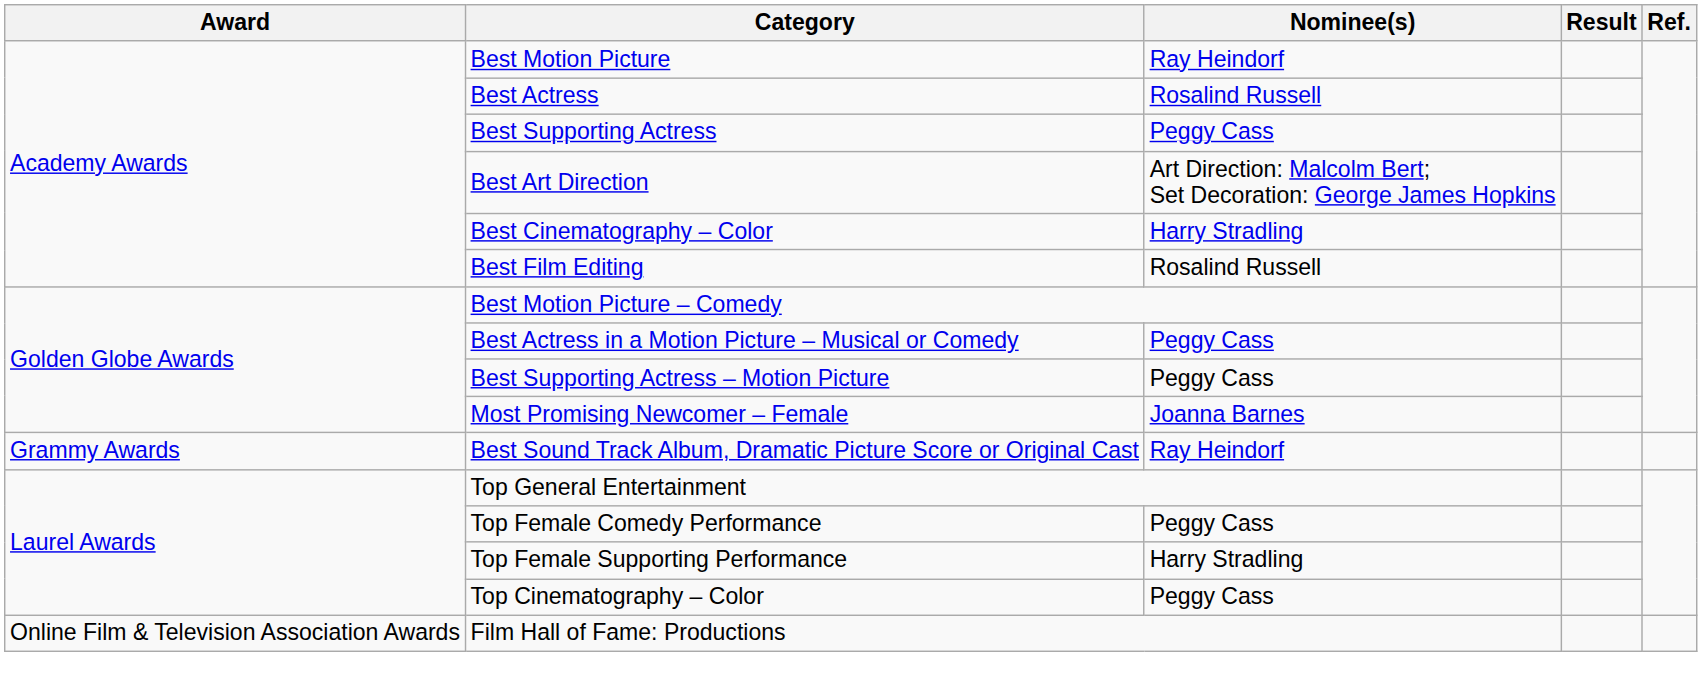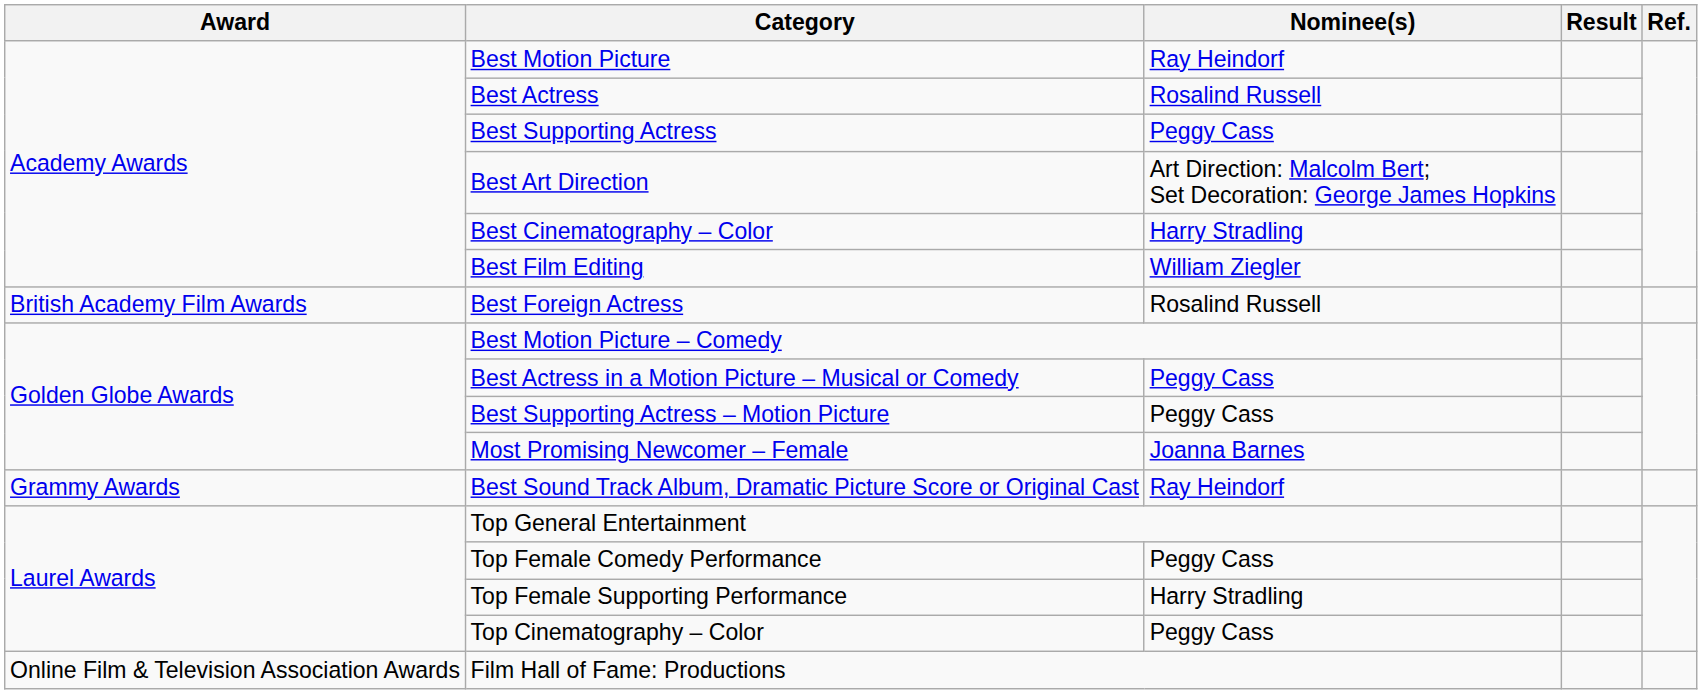 <table class="wikitable plainrowheaders">
 <tr>
 <th>Award</th>
 <th>Category</th>
 <th>Nominee(s)</th>
 <th>Result</th>
 <th>Ref.</th>
 </tr>
 <tr>
 <td rowspan="6"><a href='#'>Academy Awards</a></td>
 <td><a href='#'>Best Motion Picture</a></td>
 <td><a href='#'>Ray Heindorf</a></td>
 <td></td>
 <td align="center" rowspan="6"></td>
 </tr>
 <tr>
 <td><a href='#'>Best Actress</a></td>
 <td><a href='#'>Rosalind Russell</a></td>
 <td></td>
 </tr>
 <tr>
 <td><a href='#'>Best Supporting Actress</a></td>
 <td><a href='#'>Peggy Cass</a></td>
 <td></td>
 </tr>
 <tr>
 <td><a href='#'>Best Art Direction</a></td>
 <td>Art Direction: <a href='#'>Malcolm Bert</a>; <br> Set Decoration: <a href='#'>George James Hopkins</a></td>
 <td></td>
 </tr>
 <tr>
 <td><a href='#'>Best Cinematography – Color</a></td>
 <td><a href='#'>Harry Stradling</a></td>
 <td></td>
 </tr>
 <tr>
 <td><a href='#'>Best Film Editing</a></td>
+<td><a href='#'>William Ziegler</a></td>
+<td></td>
+</tr>
+<tr>
+<td><a href='#'>British Academy Film Awards</a></td>
+<td><a href='#'>Best Foreign Actress</a></td>
 <td>Rosalind Russell</td>
 <td></td>
+<td align="center"></td>
 </tr>
 <tr>
 <td rowspan="4"><a href='#'>Golden Globe Awards</a></td>
 <td colspan="2"><a href='#'>Best Motion Picture – Comedy</a></td>
 <td></td>
 <td align="center" rowspan="4"></td>
 </tr>
 <tr>
 <td><a href='#'>Best Actress in a Motion Picture – Musical or Comedy</a></td>
 <td><a href='#'>Peggy Cass</a></td>
 <td></td>
 </tr>
 <tr>
 <td><a href='#'>Best Supporting Actress – Motion Picture</a></td>
 <td>Peggy Cass</td>
 <td></td>
 </tr>
 <tr>
 <td><a href='#'>Most Promising Newcomer – Female</a></td>
 <td><a href='#'>Joanna Barnes</a></td>
 <td></td>
 </tr>
 <tr>
 <td><a href='#'>Grammy Awards</a></td>
 <td><a href='#'>Best Sound Track Album, Dramatic Picture Score or Original Cast</a></td>
 <td><a href='#'>Ray Heindorf</a></td>
 <td></td>
 <td align="center"></td>
 </tr>
 <tr>
 <td rowspan="4"><a href='#'>Laurel Awards</a></td>
 <td colspan="2">Top General Entertainment</td>
 <td></td>
 <td align="center" rowspan="4"></td>
 </tr>
 <tr>
 <td>Top Female Comedy Performance</td>
 <td>Peggy Cass</td>
 <td></td>
 </tr>
 <tr>
 <td>Top Female Supporting Performance</td>
 <td>Harry Stradling</td>
 <td></td>
 </tr>
 <tr>
 <td>Top Cinematography – Color</td>
 <td>Peggy Cass</td>
 <td></td>
 </tr>
 <tr>
 <td>Online Film & Television Association Awards</td>
 <td colspan="2">Film Hall of Fame: Productions</td>
 <td></td>
 <td align="center"></td>
 </tr>
 </table>
